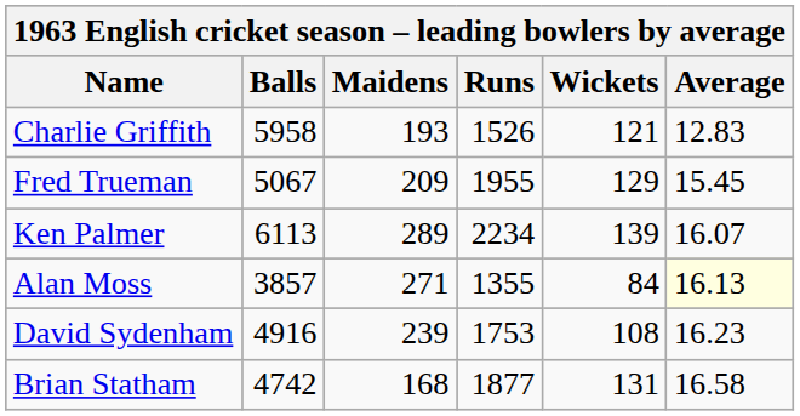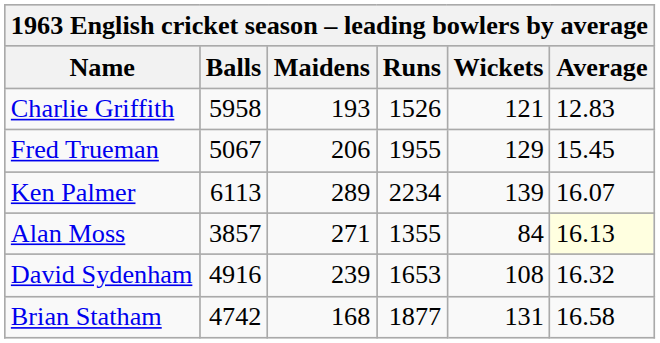 <table class="wikitable">
 <tr>
 <th bgcolor="#efefef" colspan="7">1963 English cricket season – leading bowlers by average</th>
 </tr>
 <tr bgcolor="#efefef">
 <th>Name</th>
 <th>Balls</th>
 <th>Maidens</th>
 <th>Runs</th>
 <th>Wickets</th>
 <th>Average</th>
 </tr>
 <tr>
 <td><a href='#'>Charlie Griffith</a></td>
 <td align="right">5958</td>
 <td align="right">193</td>
 <td align="right">1526</td>
 <td align="right">121</td>
 <td>12.83</td>
 </tr>
 <tr>
 <td><a href='#'>Fred Trueman</a></td>
 <td align="right">5067</td>
-<td align="right">209</td>
+<td align="right">206</td>
 <td align="right">1955</td>
 <td align="right">129</td>
 <td>15.45</td>
 </tr>
 <tr>
 <td><a href='#'>Ken Palmer</a></td>
 <td align="right">6113</td>
 <td align="right">289</td>
 <td align="right">2234</td>
 <td align="right">139</td>
 <td>16.07</td>
 </tr>
 <tr>
 <td><a href='#'>Alan Moss</a></td>
 <td align="right">3857</td>
 <td align="right">271</td>
 <td align="right">1355</td>
 <td align="right">84</td>
 <td style="background: lightyellow;">16.13</td>
 </tr>
 <tr>
 <td><a href='#'>David Sydenham</a></td>
 <td align="right">4916</td>
 <td align="right">239</td>
-<td align="right">1753</td>
+<td align="right">1653</td>
 <td align="right">108</td>
-<td>16.23</td>
+<td>16.32</td>
 </tr>
 <tr>
 <td><a href='#'>Brian Statham</a></td>
 <td align="right">4742</td>
 <td align="right">168</td>
 <td align="right">1877</td>
 <td align="right">131</td>
 <td>16.58</td>
 </tr>
 </table>
